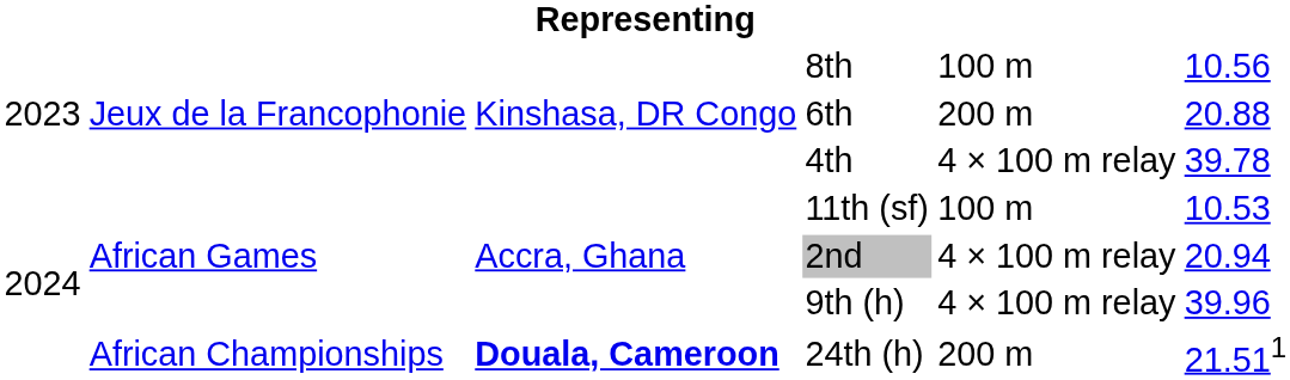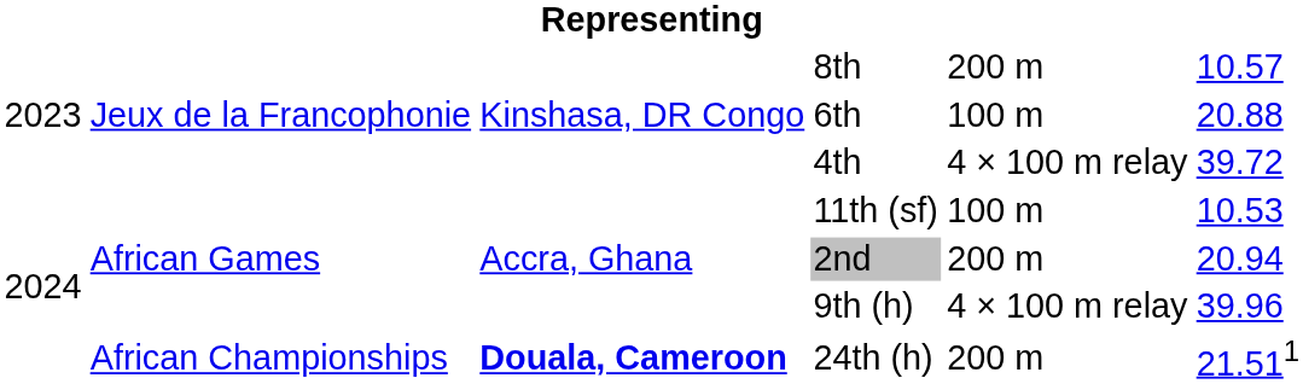 <table>
 <tr>
 <th colspan="6">Representing </th>
 </tr>
 <tr>
 <td rowspan=3>2023</td>
 <td rowspan=3><a href='#'>Jeux de la Francophonie</a></td>
 <td rowspan=3><a href='#'>Kinshasa, DR Congo</a></td>
 <td>8th</td>
-<td>100 m</td>
-<td><a href='#'>10.56</a></td>
+<td>200 m</td>
+<td><a href='#'>10.57</a></td>
 </tr>
 <tr>
 <td>6th</td>
-<td>200 m</td>
+<td>100 m</td>
 <td><a href='#'>20.88</a></td>
 </tr>
 <tr>
 <td>4th</td>
 <td>4 × 100 m relay</td>
-<td><a href='#'>39.78</a></td>
+<td><a href='#'>39.72</a></td>
 </tr>
 <tr>
 <td rowspan=4>2024</td>
 <td rowspan=3><a href='#'>African  Games</a></td>
 <td rowspan=3><a href='#'>Accra, Ghana</a></td>
 <td>11th (sf)</td>
 <td>100 m</td>
 <td><a href='#'>10.53</a></td>
 </tr>
 <tr>
 <td bgcolor=silver>2nd</td>
-<td>4 × 100 m relay</td>
+<td>200 m</td>
 <td><a href='#'>20.94</a></td>
 </tr>
 <tr>
 <td>9th (h)</td>
 <td>4 × 100 m relay</td>
 <td><a href='#'>39.96</a></td>
 </tr>
 <tr>
 <td><a href='#'>African Championships</a></td>
 <td><strong><a href='#'>Douala, Cameroon</a></strong></td>
 <td>24th (h)</td>
 <td>200 m</td>
 <td><a href='#'>21.51</a><sup>1</sup></td>
 </tr>
 </table>
